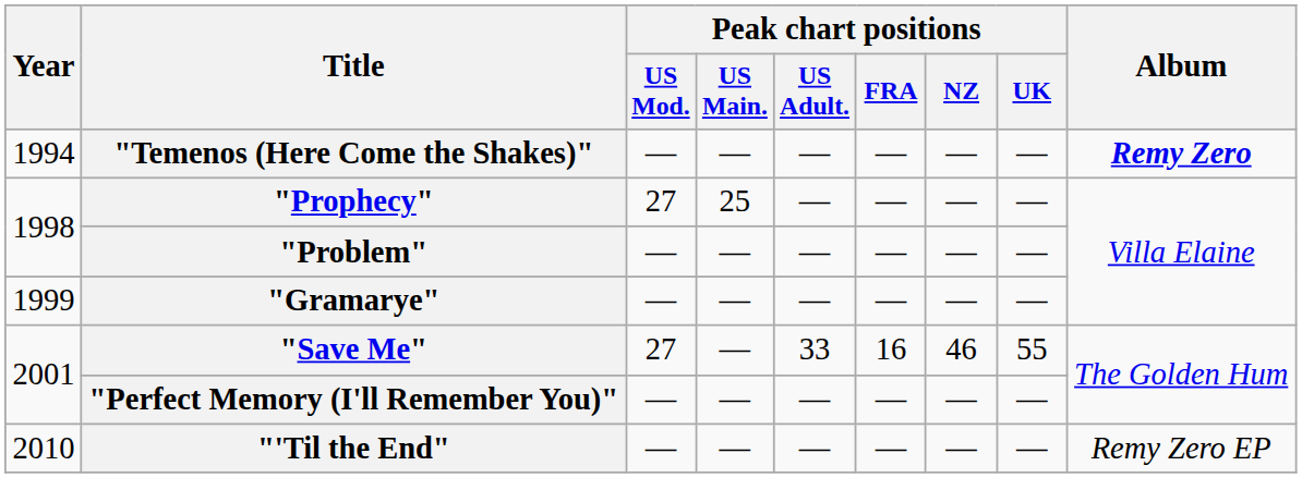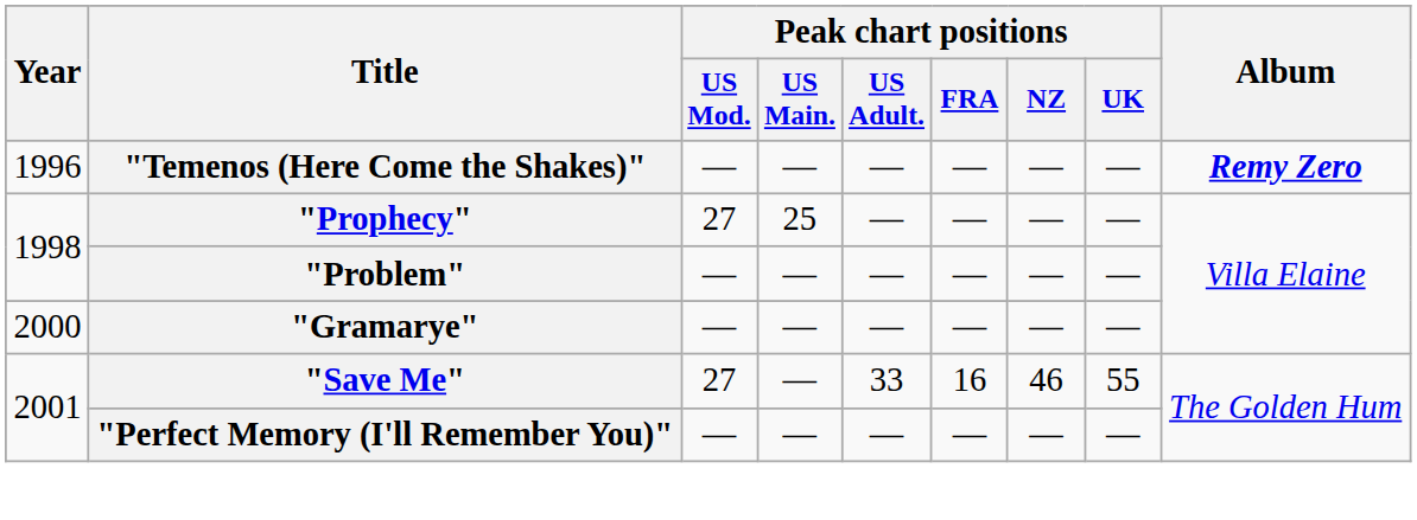 <table class="wikitable plainrowheaders" style="text-align:center;">
 <tr>
 <th scope="col" rowspan="2">Year</th>
 <th scope="col" rowspan="2">Title</th>
 <th scope="col" colspan="6">Peak chart positions</th>
 <th scope="col" rowspan="2">Album</th>
 </tr>
 <tr style="font-size:smaller;">
 <th style="width:30px;"><a href='#'>US Mod.</a><br></th>
 <th style="width:30px;"><a href='#'>US Main.</a><br></th>
 <th style="width:30px;"><a href='#'>US Adult.</a><br></th>
 <th style="width:30px;"><a href='#'>FRA</a><br></th>
 <th style="width:30px;"><a href='#'>NZ</a><br></th>
 <th style="width:30px;"><a href='#'>UK</a><br></th>
 </tr>
 <tr>
-<td>1994</td>
+<td>1996</td>
 <th scope="row">"Temenos (Here Come the Shakes)"</th>
 <td>—</td>
 <td>—</td>
 <td>—</td>
 <td>—</td>
 <td>—</td>
 <td>—</td>
 <td><strong><em><a href='#'>Remy Zero</a></em></strong></td>
 </tr>
 <tr>
 <td rowspan="2">1998</td>
 <th scope="row">"<a href='#'>Prophecy</a>"</th>
 <td>27</td>
 <td>25</td>
 <td>—</td>
 <td>—</td>
 <td>—</td>
 <td>—</td>
 <td rowspan="3"><em><a href='#'>Villa Elaine</a></em></td>
 </tr>
 <tr>
 <th scope="row">"Problem"</th>
 <td>—</td>
 <td>—</td>
 <td>—</td>
 <td>—</td>
 <td>—</td>
 <td>—</td>
 </tr>
 <tr>
-<td>1999</td>
+<td>2000</td>
 <th scope="row">"Gramarye"</th>
 <td>—</td>
 <td>—</td>
 <td>—</td>
 <td>—</td>
 <td>—</td>
 <td>—</td>
 </tr>
 <tr>
 <td rowspan="2">2001</td>
 <th scope="row">"<a href='#'>Save Me</a>"</th>
 <td>27</td>
 <td>—</td>
 <td>33</td>
 <td>16</td>
 <td>46</td>
 <td>55</td>
 <td rowspan="2"><em><a href='#'>The Golden Hum</a></em></td>
 </tr>
 <tr>
 <th scope="row">"Perfect Memory (I'll Remember You)"</th>
 <td>—</td>
 <td>—</td>
 <td>—</td>
 <td>—</td>
 <td>—</td>
 <td>—</td>
 </tr>
-<tr>
-<td>2010</td>
-<th scope="row">"'Til the End"</th>
-<td>—</td>
-<td>—</td>
-<td>—</td>
-<td>—</td>
-<td>—</td>
-<td>—</td>
-<td><em>Remy Zero EP</em></td>
-</tr>
 </table>
